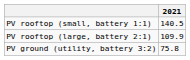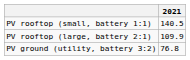 <table class="wikitable">
 <tr>
 <th></th>
 <th>2021</th>
 </tr>
 <tr>
 <td>PV rooftop (small, battery 1:1)</td>
 <td>140.5</td>
 </tr>
 <tr>
 <td>PV rooftop (large, battery 2:1)</td>
 <td>109.9</td>
 </tr>
 <tr>
 <td>PV ground (utility, battery 3:2)</td>
-<td>75.8</td>
+<td>76.8</td>
 </tr>
 </table>
